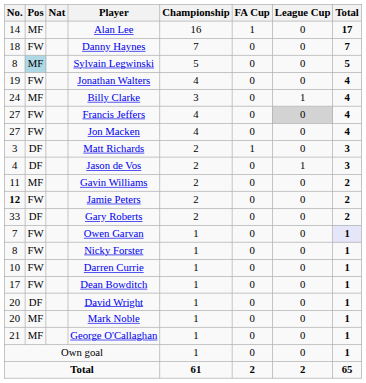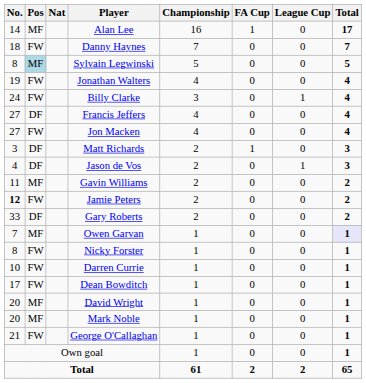 <table class="wikitable" style="text-align:center">
 <tr>
 <th width=0%>No.</th>
 <th width=0%>Pos</th>
 <th width=0%>Nat</th>
 <th width=0%>Player</th>
 <th width=0%>Championship</th>
 <th width=0%>FA Cup</th>
 <th width=0%>League Cup</th>
 <th width=0%>Total</th>
 </tr>
 <tr>
 <td>14</td>
 <td>MF</td>
 <td align="left"></td>
 <td><a href='#'>Alan Lee</a></td>
 <td>16</td>
 <td>1</td>
 <td>0</td>
 <td><strong>17</strong></td>
 </tr>
 <tr>
 <td>18</td>
 <td>FW</td>
 <td align="left"></td>
 <td><a href='#'>Danny Haynes</a></td>
 <td>7</td>
 <td>0</td>
 <td>0</td>
 <td><strong>7</strong></td>
 </tr>
 <tr>
 <td>8</td>
 <td style="background: lightblue;">MF</td>
 <td align="left"></td>
 <td><a href='#'>Sylvain Legwinski</a></td>
 <td>5</td>
 <td>0</td>
 <td>0</td>
 <td><strong>5</strong></td>
 </tr>
 <tr>
 <td>19</td>
 <td>FW</td>
 <td align="left"></td>
 <td><a href='#'>Jonathan Walters</a></td>
 <td>4</td>
 <td>0</td>
 <td>0</td>
 <td><strong>4</strong></td>
 </tr>
 <tr>
 <td>24</td>
-<td>MF</td>
+<td>FW</td>
 <td align="left"></td>
 <td><a href='#'>Billy Clarke</a></td>
 <td>3</td>
 <td>0</td>
 <td>1</td>
 <td><strong>4</strong></td>
 </tr>
 <tr>
 <td>27</td>
-<td>FW</td>
+<td>DF</td>
 <td align="left"></td>
 <td><a href='#'>Francis Jeffers</a></td>
 <td>4</td>
 <td>0</td>
-<td style="background: lightgrey;">0</td>
+<td>0</td>
 <td><strong>4</strong></td>
 </tr>
 <tr>
 <td>27</td>
 <td>FW</td>
 <td align="left"></td>
 <td><a href='#'>Jon Macken</a></td>
 <td>4</td>
 <td>0</td>
 <td>0</td>
 <td><strong>4</strong></td>
 </tr>
 <tr>
 <td>3</td>
 <td>DF</td>
 <td align="left"></td>
 <td><a href='#'>Matt Richards</a></td>
 <td>2</td>
 <td>1</td>
 <td>0</td>
 <td><strong>3</strong></td>
 </tr>
 <tr>
 <td>4</td>
 <td>DF</td>
 <td align="left"></td>
 <td><a href='#'>Jason de Vos</a></td>
 <td>2</td>
 <td>0</td>
 <td>1</td>
 <td><strong>3</strong></td>
 </tr>
 <tr>
 <td>11</td>
 <td>MF</td>
 <td align="left"></td>
 <td><a href='#'>Gavin Williams</a></td>
 <td>2</td>
 <td>0</td>
 <td>0</td>
 <td><strong>2</strong></td>
 </tr>
 <tr>
 <td><strong>12</strong></td>
 <td>FW</td>
 <td align="left"></td>
 <td><a href='#'>Jamie Peters</a></td>
 <td>2</td>
 <td>0</td>
 <td>0</td>
 <td><strong>2</strong></td>
 </tr>
 <tr>
 <td>33</td>
 <td>DF</td>
 <td align="left"></td>
 <td><a href='#'>Gary Roberts</a></td>
 <td>2</td>
 <td>0</td>
 <td>0</td>
 <td><strong>2</strong></td>
 </tr>
 <tr>
 <td>7</td>
-<td>FW</td>
+<td>MF</td>
 <td align="left"></td>
 <td><a href='#'>Owen Garvan</a></td>
 <td>1</td>
 <td>0</td>
 <td>0</td>
 <td style="background: lavender;"><strong>1</strong></td>
 </tr>
 <tr>
 <td>8</td>
 <td>FW</td>
 <td align="left"></td>
 <td><a href='#'>Nicky Forster</a></td>
 <td>1</td>
 <td>0</td>
 <td>0</td>
 <td><strong>1</strong></td>
 </tr>
 <tr>
 <td>10</td>
 <td>FW</td>
 <td align="left"></td>
 <td><a href='#'>Darren Currie</a></td>
 <td>1</td>
 <td>0</td>
 <td>0</td>
 <td><strong>1</strong></td>
 </tr>
 <tr>
 <td>17</td>
 <td>FW</td>
 <td align="left"></td>
 <td><a href='#'>Dean Bowditch</a></td>
 <td>1</td>
 <td>0</td>
 <td>0</td>
 <td><strong>1</strong></td>
 </tr>
 <tr>
 <td>20</td>
-<td>DF</td>
+<td>MF</td>
 <td align="left"></td>
 <td><a href='#'>David Wright</a></td>
 <td>1</td>
 <td>0</td>
 <td>0</td>
 <td><strong>1</strong></td>
 </tr>
 <tr>
 <td>20</td>
 <td>MF</td>
 <td align="left"></td>
 <td><a href='#'>Mark Noble</a></td>
 <td>1</td>
 <td>0</td>
 <td>0</td>
 <td><strong>1</strong></td>
 </tr>
 <tr>
 <td>21</td>
-<td>MF</td>
+<td>FW</td>
 <td align="left"></td>
 <td><a href='#'>George O'Callaghan</a></td>
 <td>1</td>
 <td>0</td>
 <td>0</td>
 <td><strong>1</strong></td>
 </tr>
 <tr>
 <td colspan=4>Own goal</td>
 <td>1</td>
 <td>0</td>
 <td>0</td>
 <td><strong>1</strong></td>
 </tr>
 <tr>
 <td colspan=4><strong>Total</strong></td>
 <td><strong>61</strong></td>
 <td><strong>2</strong></td>
 <td><strong>2</strong></td>
 <td><strong>65</strong></td>
 </tr>
 </table>
